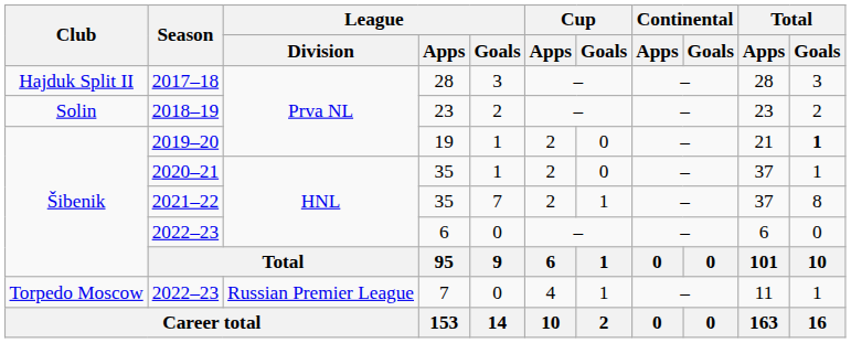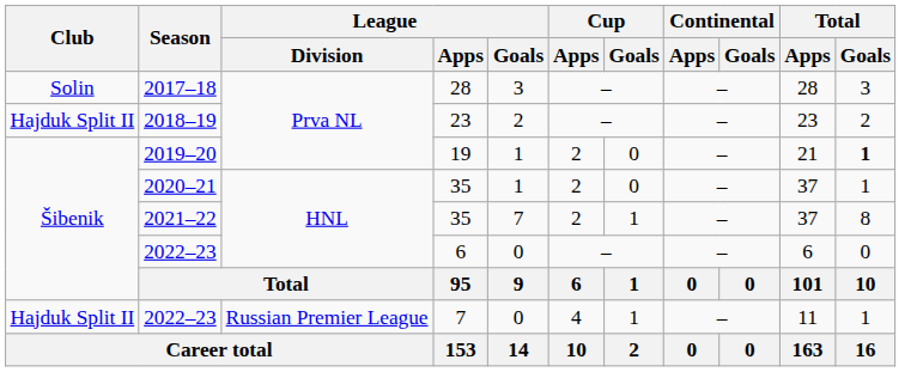 <table class="wikitable" style="text-align: center;">
 <tr>
 <th rowspan=2>Club</th>
 <th rowspan=2>Season</th>
 <th colspan=3>League</th>
 <th colspan=2>Cup</th>
 <th colspan=2>Continental</th>
 <th colspan=2>Total</th>
 </tr>
 <tr>
 <th>Division</th>
 <th>Apps</th>
 <th>Goals</th>
 <th>Apps</th>
 <th>Goals</th>
 <th>Apps</th>
 <th>Goals</th>
 <th>Apps</th>
 <th>Goals</th>
 </tr>
 <tr>
-<td><a href='#'>Hajduk Split II</a></td>
+<td><a href='#'>Solin</a></td>
 <td><a href='#'>2017–18</a></td>
 <td rowspan="3"><a href='#'>Prva NL</a></td>
 <td>28</td>
 <td>3</td>
 <td colspan=2>–</td>
 <td colspan=2>–</td>
 <td>28</td>
 <td>3</td>
 </tr>
 <tr>
-<td><a href='#'>Solin</a></td>
+<td><a href='#'>Hajduk Split II</a></td>
 <td><a href='#'>2018–19</a></td>
 <td>23</td>
 <td>2</td>
 <td colspan=2>–</td>
 <td colspan=2>–</td>
 <td>23</td>
 <td>2</td>
 </tr>
 <tr>
 <td rowspan="5"><a href='#'>Šibenik</a></td>
 <td><a href='#'>2019–20</a></td>
 <td>19</td>
 <td>1</td>
 <td>2</td>
 <td>0</td>
 <td colspan=2>–</td>
 <td>21</td>
 <td><strong>1</strong></td>
 </tr>
 <tr>
 <td><a href='#'>2020–21</a></td>
 <td rowspan="3"><a href='#'>HNL</a></td>
 <td>35</td>
 <td>1</td>
 <td>2</td>
 <td>0</td>
 <td colspan=2>–</td>
 <td>37</td>
 <td>1</td>
 </tr>
 <tr>
 <td><a href='#'>2021–22</a></td>
 <td>35</td>
 <td>7</td>
 <td>2</td>
 <td>1</td>
 <td colspan=2>–</td>
 <td>37</td>
 <td>8</td>
 </tr>
 <tr>
 <td><a href='#'>2022–23</a></td>
 <td>6</td>
 <td>0</td>
 <td colspan=2>–</td>
 <td colspan=2>–</td>
 <td>6</td>
 <td>0</td>
 </tr>
 <tr>
 <th colspan=2>Total</th>
 <th>95</th>
 <th>9</th>
 <th>6</th>
 <th>1</th>
 <th>0</th>
 <th>0</th>
 <th>101</th>
 <th>10</th>
 </tr>
 <tr>
-<td><a href='#'>Torpedo Moscow</a></td>
+<td><a href='#'>Hajduk Split II</a></td>
 <td><a href='#'>2022–23</a></td>
 <td><a href='#'>Russian Premier League</a></td>
 <td>7</td>
 <td>0</td>
 <td>4</td>
 <td>1</td>
 <td colspan=2>–</td>
 <td>11</td>
 <td>1</td>
 </tr>
 <tr>
 <th colspan=3>Career total</th>
 <th>153</th>
 <th>14</th>
 <th>10</th>
 <th>2</th>
 <th>0</th>
 <th>0</th>
 <th>163</th>
 <th>16</th>
 </tr>
 </table>
